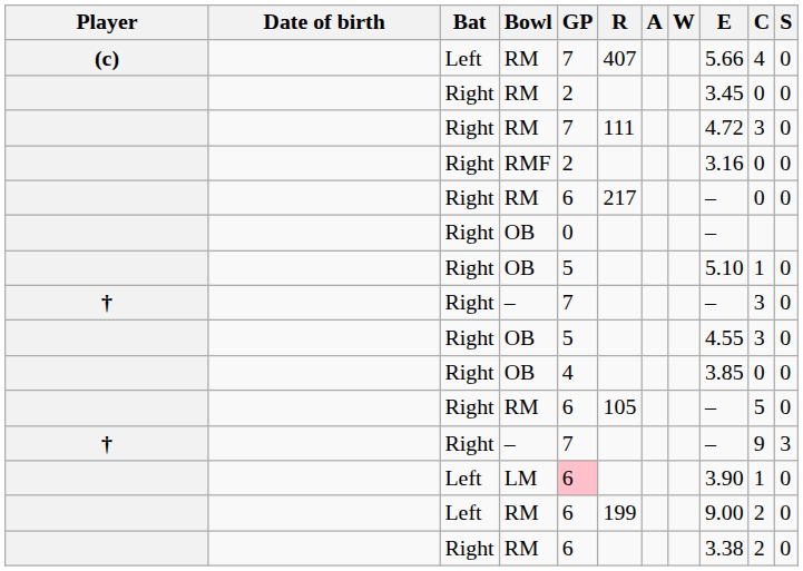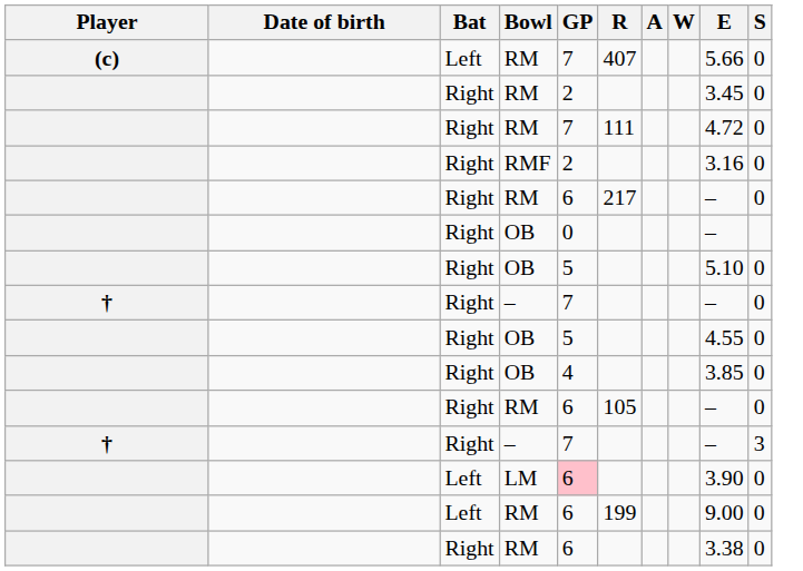 <table class="wikitable sortable plainrowheaders">
 <tr>
 <th scope="col" width="140">Player</th>
 <th scope="col" width="160">Date of birth</th>
 <th scope="col">Bat</th>
 <th scope="col">Bowl</th>
 <th scope="col">GP</th>
 <th scope="col">R</th>
 <th scope="col">A</th>
 <th scope="col">W</th>
 <th scope="col">E</th>
-<th scope="col">C</th>
 <th scope="col">S</th>
 </tr>
 <tr>
 <th scope="row"> (c)</th>
 <td></td>
 <td>Left</td>
 <td>RM</td>
 <td>7</td>
 <td>407</td>
 <td></td>
 <td></td>
 <td>5.66</td>
-<td>4</td>
 <td>0</td>
 </tr>
 <tr>
 <th scope="row"></th>
 <td></td>
 <td>Right</td>
 <td>RM</td>
 <td>2</td>
 <td></td>
 <td></td>
 <td></td>
 <td>3.45</td>
 <td>0</td>
-<td>0</td>
 </tr>
 <tr>
 <th scope="row"></th>
 <td></td>
 <td>Right</td>
 <td>RM</td>
 <td>7</td>
 <td>111</td>
 <td></td>
 <td></td>
 <td>4.72</td>
-<td>3</td>
 <td>0</td>
 </tr>
 <tr>
 <th scope="row"></th>
 <td></td>
 <td>Right</td>
 <td>RMF</td>
 <td>2</td>
 <td></td>
 <td></td>
 <td></td>
 <td>3.16</td>
 <td>0</td>
-<td>0</td>
 </tr>
 <tr>
 <th scope="row"></th>
 <td></td>
 <td>Right</td>
 <td>RM</td>
 <td>6</td>
 <td>217</td>
 <td></td>
 <td></td>
 <td>–</td>
-<td>0</td>
 <td>0</td>
 </tr>
 <tr>
 <th scope="row"></th>
 <td></td>
 <td>Right</td>
 <td>OB</td>
 <td>0</td>
 <td></td>
 <td></td>
 <td></td>
 <td>–</td>
 <td></td>
-<td></td>
 </tr>
 <tr>
 <th scope="row"></th>
 <td></td>
 <td>Right</td>
 <td>OB</td>
 <td>5</td>
 <td></td>
 <td></td>
 <td></td>
 <td>5.10</td>
-<td>1</td>
+<td>0</td>
+</tr>
+<tr>
+<th scope="row">†</th>
+<td></td>
+<td>Right</td>
+<td>–</td>
+<td>7</td>
+<td></td>
+<td></td>
+<td></td>
+<td>–</td>
+<td>0</td>
+</tr>
+<tr>
+<th scope="row"></th>
+<td></td>
+<td>Right</td>
+<td>OB</td>
+<td>5</td>
+<td></td>
+<td></td>
+<td></td>
+<td>4.55</td>
+<td>0</td>
+</tr>
+<tr>
+<th scope="row"></th>
+<td></td>
+<td>Right</td>
+<td>OB</td>
+<td>4</td>
+<td></td>
+<td></td>
+<td></td>
+<td>3.85</td>
+<td>0</td>
+</tr>
+<tr>
+<th scope="row"></th>
+<td></td>
+<td>Right</td>
+<td>RM</td>
+<td>6</td>
+<td>105</td>
+<td></td>
+<td></td>
+<td>–</td>
 <td>0</td>
 </tr>
 <tr>
 <th scope="row">†</th>
 <td></td>
 <td>Right</td>
 <td>–</td>
 <td>7</td>
 <td></td>
 <td></td>
 <td></td>
 <td>–</td>
 <td>3</td>
-<td>0</td>
-</tr>
-<tr>
-<th scope="row"></th>
-<td></td>
-<td>Right</td>
-<td>OB</td>
-<td>5</td>
-<td></td>
-<td></td>
-<td></td>
-<td>4.55</td>
-<td>3</td>
-<td>0</td>
-</tr>
-<tr>
-<th scope="row"></th>
-<td></td>
-<td>Right</td>
-<td>OB</td>
-<td>4</td>
-<td></td>
-<td></td>
-<td></td>
-<td>3.85</td>
-<td>0</td>
-<td>0</td>
-</tr>
-<tr>
-<th scope="row"></th>
-<td></td>
-<td>Right</td>
-<td>RM</td>
-<td>6</td>
-<td>105</td>
-<td></td>
-<td></td>
-<td>–</td>
-<td>5</td>
-<td>0</td>
-</tr>
-<tr>
-<th scope="row">†</th>
-<td></td>
-<td>Right</td>
-<td>–</td>
-<td>7</td>
-<td></td>
-<td></td>
-<td></td>
-<td>–</td>
-<td>9</td>
-<td>3</td>
 </tr>
 <tr>
 <th scope="row"></th>
 <td></td>
 <td>Left</td>
 <td>LM</td>
 <td style="background: pink;">6</td>
 <td></td>
 <td></td>
 <td></td>
 <td>3.90</td>
-<td>1</td>
 <td>0</td>
 </tr>
 <tr>
 <th scope="row"></th>
 <td></td>
 <td>Left</td>
 <td>RM</td>
 <td>6</td>
 <td>199</td>
 <td></td>
 <td></td>
 <td>9.00</td>
-<td>2</td>
 <td>0</td>
 </tr>
 <tr>
 <th scope="row"></th>
 <td></td>
 <td>Right</td>
 <td>RM</td>
 <td>6</td>
 <td></td>
 <td></td>
 <td></td>
 <td>3.38</td>
-<td>2</td>
 <td>0</td>
 </tr>
 </table>
